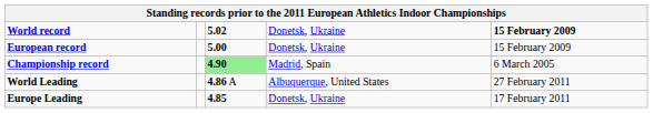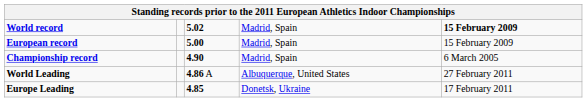 <table class="wikitable" width=75%>
 <tr>
 <th colspan="5">Standing records prior to the 2011 European Athletics Indoor Championships</th>
 </tr>
 <tr>
 <td><strong><a href='#'>World record</a></strong></td>
 <td></td>
 <td><strong>5.02</strong></td>
-<td><a href='#'>Donetsk</a>, <a href='#'>Ukraine</a></td>
+<td><a href='#'>Madrid</a>, Spain</td>
 <td><strong>15 February 2009</strong></td>
 </tr>
 <tr>
 <td><strong><a href='#'>European record</a></strong></td>
 <td></td>
 <td><strong>5.00</strong></td>
-<td><a href='#'>Donetsk</a>, <a href='#'>Ukraine</a></td>
+<td><a href='#'>Madrid</a>, Spain</td>
 <td>15 February 2009</td>
 </tr>
 <tr>
 <td><strong><a href='#'>Championship record</a></strong></td>
 <td></td>
-<td style="background: lightgreen;"><strong>4.90</strong></td>
+<td><strong>4.90</strong></td>
 <td><a href='#'>Madrid</a>, Spain</td>
 <td>6 March 2005</td>
 </tr>
 <tr>
 <td><strong>World Leading</strong> </td>
 <td></td>
 <td><strong>4.86</strong> A</td>
 <td><a href='#'>Albuquerque</a>, United States</td>
 <td>27 February 2011</td>
 </tr>
 <tr>
 <td><strong>Europe Leading</strong> </td>
 <td></td>
 <td><strong>4.85</strong></td>
 <td><a href='#'>Donetsk</a>, <a href='#'>Ukraine</a></td>
 <td>17 February 2011</td>
 </tr>
 </table>
